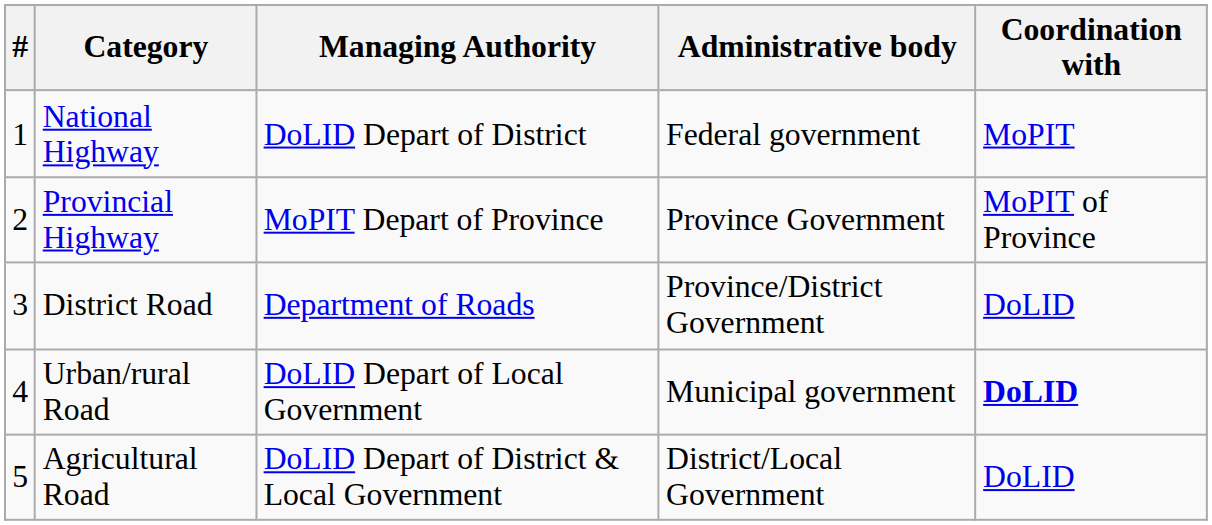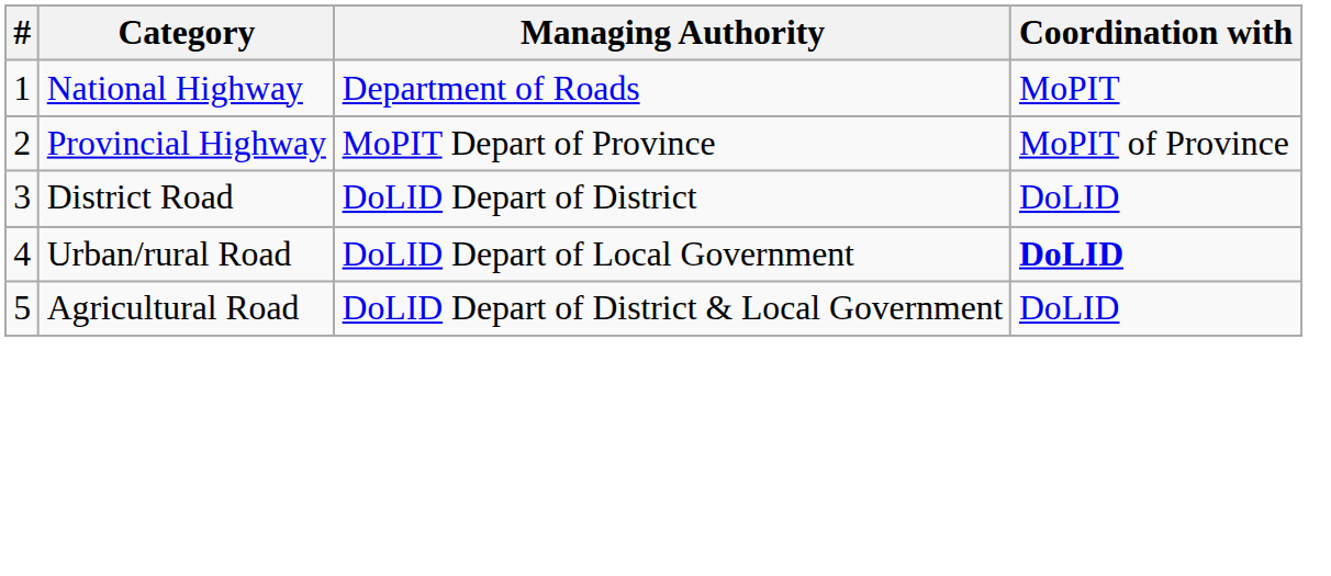 <table class="wikitable">
 <tr>
 <th>#</th>
 <th>Category</th>
 <th>Managing Authority</th>
-<th>Administrative body</th>
 <th>Coordination with</th>
 </tr>
 <tr>
 <td>1</td>
 <td><a href='#'>National Highway</a></td>
-<td><a href='#'>DoLID</a> Depart of District</td>
-<td>Federal government</td>
+<td><a href='#'>Department of Roads</a></td>
 <td><a href='#'>MoPIT</a></td>
 </tr>
 <tr>
 <td>2</td>
 <td><a href='#'>Provincial Highway</a></td>
 <td><a href='#'>MoPIT</a> Depart of Province</td>
-<td>Province Government</td>
 <td><a href='#'>MoPIT</a> of Province</td>
 </tr>
 <tr>
 <td>3</td>
 <td>District Road</td>
-<td><a href='#'>Department of Roads</a></td>
-<td>Province/District Government</td>
+<td><a href='#'>DoLID</a> Depart of District</td>
 <td><a href='#'>DoLID</a></td>
 </tr>
 <tr>
 <td>4</td>
 <td>Urban/rural Road</td>
 <td><a href='#'>DoLID</a> Depart of Local Government</td>
-<td>Municipal government</td>
 <td><strong><a href='#'>DoLID</a></strong></td>
 </tr>
 <tr>
 <td>5</td>
 <td>Agricultural Road</td>
 <td><a href='#'>DoLID</a> Depart of District & Local Government</td>
-<td>District/Local Government</td>
 <td><a href='#'>DoLID</a></td>
 </tr>
 </table>
